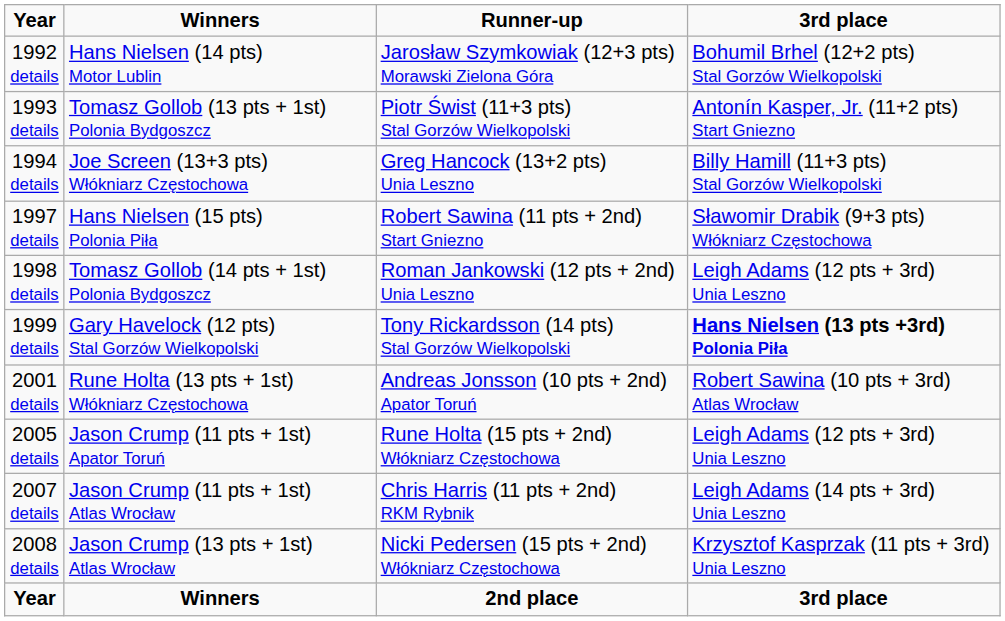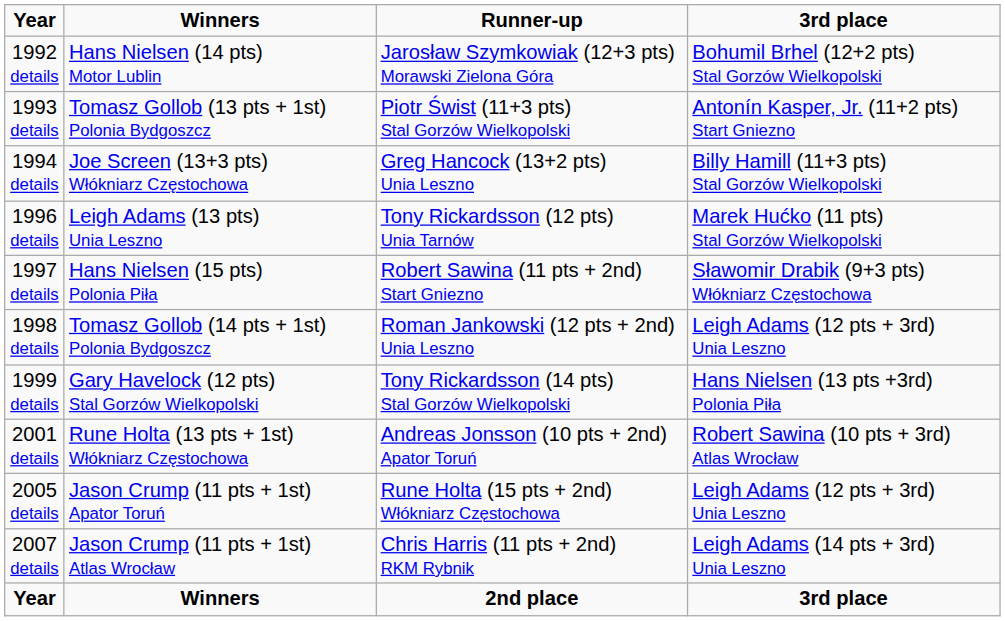 <table class="wikitable">
 <tr align=center>
 <td width=40px  ><strong>Year</strong></td>
 <td width=240px ><strong>Winners</strong></td>
 <td width=240px ><strong>Runner-up</strong></td>
 <td width=240px ><strong>3rd place</strong></td>
 </tr>
 <tr>
 <td align=center>1992 <br><small><a href='#'>details</a></small></td>
 <td> <a href='#'>Hans Nielsen</a> (14 pts) <br><small> <a href='#'>Motor Lublin</a></small></td>
 <td> <a href='#'>Jarosław Szymkowiak</a> (12+3 pts) <br><small> <a href='#'>Morawski Zielona Góra</a></small></td>
 <td> <a href='#'>Bohumil Brhel</a> (12+2 pts) <br><small> <a href='#'>Stal Gorzów Wielkopolski</a></small></td>
 </tr>
 <tr>
 <td align=center>1993 <br><small><a href='#'>details</a></small></td>
 <td> <a href='#'>Tomasz Gollob</a> (13 pts + 1st) <br><small> <a href='#'>Polonia Bydgoszcz</a></small></td>
 <td> <a href='#'>Piotr Świst</a> (11+3 pts) <br><small> <a href='#'>Stal Gorzów Wielkopolski</a></small></td>
 <td> <a href='#'>Antonín Kasper, Jr.</a> (11+2 pts) <br><small> <a href='#'>Start Gniezno</a></small></td>
 </tr>
 <tr>
 <td align=center>1994 <br><small><a href='#'>details</a></small></td>
 <td> <a href='#'>Joe Screen</a> (13+3 pts) <br><small> <a href='#'>Włókniarz Częstochowa</a></small></td>
 <td> <a href='#'>Greg Hancock</a> (13+2 pts) <br><small> <a href='#'>Unia Leszno</a></small></td>
 <td> <a href='#'>Billy Hamill</a> (11+3 pts) <br><small> <a href='#'>Stal Gorzów Wielkopolski</a></small></td>
 </tr>
 <tr>
+<td align=center>1996 <br><small><a href='#'>details</a></small></td>
+<td> <a href='#'>Leigh Adams</a> (13 pts) <br><small> <a href='#'>Unia Leszno</a></small></td>
+<td> <a href='#'>Tony Rickardsson</a> (12 pts) <br><small> <a href='#'>Unia Tarnów</a></small></td>
+<td> <a href='#'>Marek Hućko</a> (11 pts) <br><small> <a href='#'>Stal Gorzów Wielkopolski</a></small></td>
+</tr>
+<tr>
 <td align=center>1997 <br><small><a href='#'>details</a></small></td>
 <td> <a href='#'>Hans Nielsen</a> (15 pts) <br><small> <a href='#'>Polonia Piła</a></small></td>
 <td> <a href='#'>Robert Sawina</a> (11 pts + 2nd) <br><small> <a href='#'>Start Gniezno</a></small></td>
 <td> <a href='#'>Sławomir Drabik</a> (9+3 pts) <br><small> <a href='#'>Włókniarz Częstochowa</a></small></td>
 </tr>
 <tr>
 <td align=center>1998 <br><small><a href='#'>details</a></small></td>
 <td> <a href='#'>Tomasz Gollob</a> (14 pts + 1st) <br><small> <a href='#'>Polonia Bydgoszcz</a></small></td>
 <td> <a href='#'>Roman Jankowski</a> (12 pts + 2nd) <br><small> <a href='#'>Unia Leszno</a></small></td>
 <td> <a href='#'>Leigh Adams</a> (12 pts + 3rd) <br><small> <a href='#'>Unia Leszno</a></small></td>
 </tr>
 <tr>
 <td align=center>1999 <br><small><a href='#'>details</a></small></td>
 <td> <a href='#'>Gary Havelock</a> (12 pts) <br><small> <a href='#'>Stal Gorzów Wielkopolski</a></small></td>
 <td> <a href='#'>Tony Rickardsson</a> (14 pts) <br><small> <a href='#'>Stal Gorzów Wielkopolski</a></small></td>
-<td><strong> <a href='#'>Hans Nielsen</a> (13 pts +3rd) <br><small> <a href='#'>Polonia Piła</a></small></strong></td>
+<td> <a href='#'>Hans Nielsen</a> (13 pts +3rd) <br><small> <a href='#'>Polonia Piła</a></small></td>
 </tr>
 <tr>
 <td align=center>2001 <br><small><a href='#'>details</a></small></td>
 <td> <a href='#'>Rune Holta</a> (13 pts + 1st) <br><small> <a href='#'>Włókniarz Częstochowa</a></small></td>
 <td> <a href='#'>Andreas Jonsson</a> (10 pts + 2nd) <br><small> <a href='#'>Apator Toruń</a></small></td>
 <td> <a href='#'>Robert Sawina</a> (10 pts + 3rd) <br><small> <a href='#'>Atlas Wrocław</a></small></td>
 </tr>
 <tr>
 <td align=center>2005 <br><small><a href='#'>details</a></small></td>
 <td> <a href='#'>Jason Crump</a> (11 pts + 1st) <br><small> <a href='#'>Apator Toruń</a></small></td>
 <td> <a href='#'>Rune Holta</a> (15 pts + 2nd) <br><small> <a href='#'>Włókniarz Częstochowa</a></small></td>
 <td> <a href='#'>Leigh Adams</a> (12 pts + 3rd) <br><small> <a href='#'>Unia Leszno</a></small></td>
 </tr>
 <tr>
 <td align=center>2007 <br><small><a href='#'>details</a></small></td>
 <td> <a href='#'>Jason Crump</a> (11 pts + 1st) <br><small> <a href='#'>Atlas Wrocław</a></small></td>
 <td> <a href='#'>Chris Harris</a> (11 pts + 2nd) <br><small> <a href='#'>RKM Rybnik</a></small></td>
 <td> <a href='#'>Leigh Adams</a> (14 pts + 3rd) <br><small> <a href='#'>Unia Leszno</a></small></td>
 </tr>
-<tr>
-<td align=center>2008 <br><small><a href='#'>details</a></small></td>
-<td> <a href='#'>Jason Crump</a> (13 pts + 1st) <br><small> <a href='#'>Atlas Wrocław</a></small></td>
-<td> <a href='#'>Nicki Pedersen</a> (15 pts + 2nd) <br><small> <a href='#'>Włókniarz Częstochowa</a></small></td>
-<td> <a href='#'>Krzysztof Kasprzak</a> (11 pts + 3rd) <br><small> <a href='#'>Unia Leszno</a></small></td>
-</tr>
 <tr align=center>
 <td><strong>Year</strong></td>
 <td><strong>Winners</strong></td>
 <td><strong>2nd place</strong></td>
 <td><strong>3rd place</strong></td>
 </tr>
 </table>
